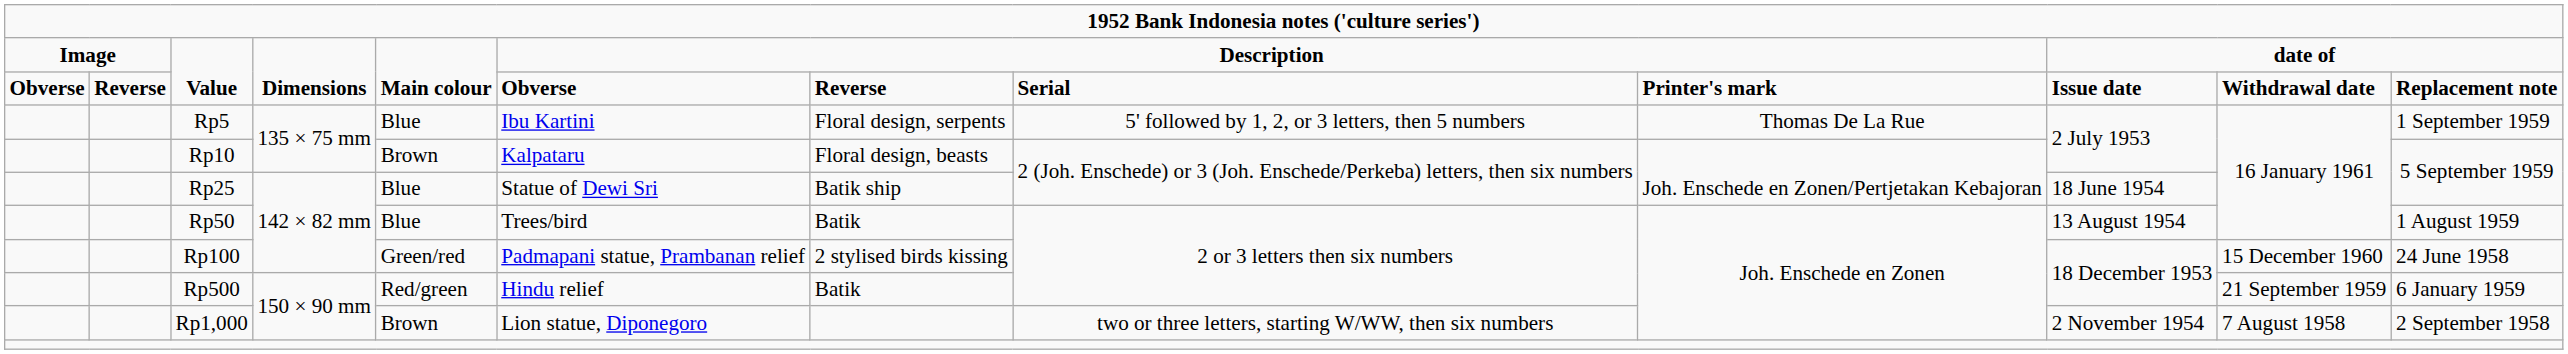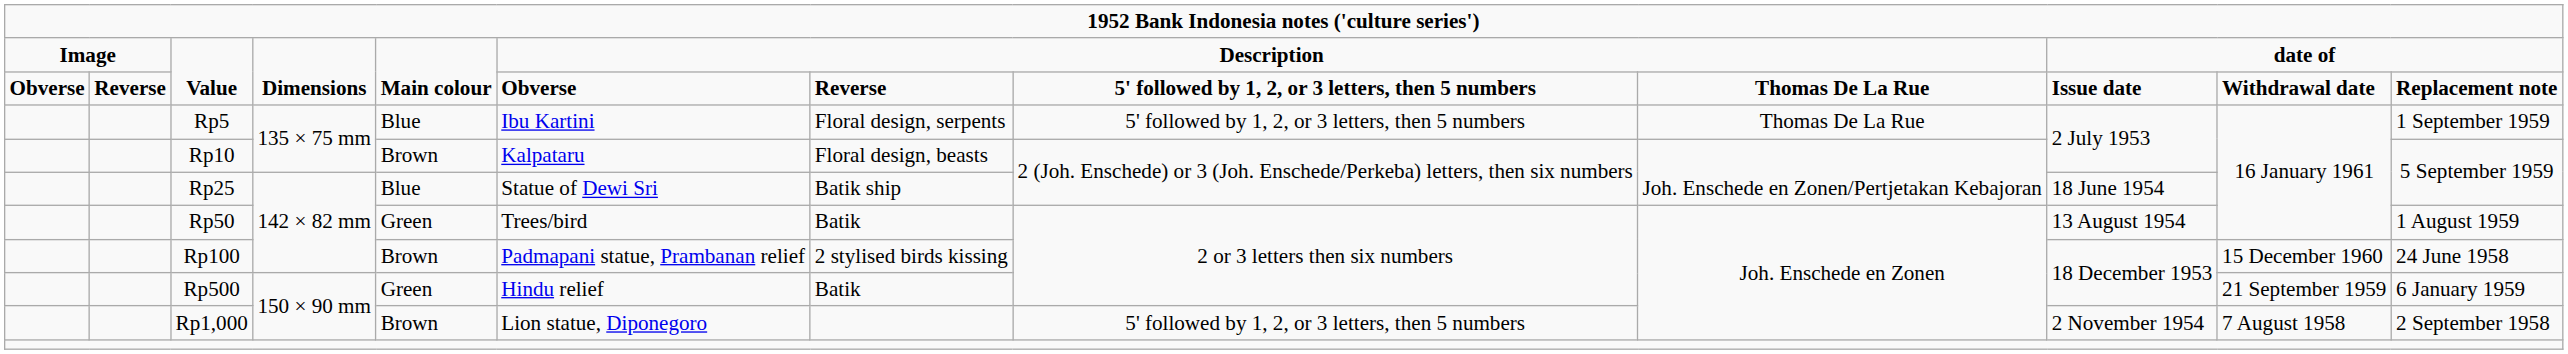 <table class="wikitable" >
 <tr style="text-align:center; font-weight:bold; vertical-align:bottom;">
 <td colspan="12">1952 Bank Indonesia notes ('culture series')</td>
 </tr>
 <tr style="text-align:center; font-weight:bold; vertical-align:bottom;">
 <td colspan="2">Image</td>
 <td rowspan="2">Value</td>
 <td rowspan="2">Dimensions</td>
 <td rowspan="2">Main colour</td>
 <td colspan="4">Description</td>
 <td colspan="3">date of</td>
 </tr>
 <tr style="font-weight:bold; vertical-align:bottom;">
 <td>Obverse</td>
 <td>Reverse</td>
 <td>Obverse</td>
 <td>Reverse</td>
-<td>Serial</td>
-<td>Printer's mark</td>
+<td style="text-align:center;">5' followed by 1, 2, or 3 letters, then 5 numbers</td>
+<td style="text-align:center;">Thomas De La Rue</td>
 <td>Issue date</td>
 <td>Withdrawal date</td>
 <td>Replacement note</td>
 </tr>
 <tr>
 <td style="font-weight:bold; vertical-align:bottom;"></td>
 <td style="font-weight:bold; vertical-align:bottom;"></td>
 <td style="text-align:center;">Rp5</td>
 <td rowspan="2" style="text-align:center;">135  × 75 mm</td>
 <td>Blue</td>
 <td style="vertical-align:bottom;"><a href='#'>Ibu Kartini</a></td>
 <td style="vertical-align:bottom;">Floral design, serpents</td>
 <td style="text-align:center;">5' followed by 1, 2, or 3 letters, then 5 numbers</td>
 <td style="text-align:center;">Thomas De La Rue</td>
 <td rowspan="2">2 July 1953</td>
 <td rowspan="4" style="text-align:center;">16 January 1961</td>
 <td style="vertical-align:bottom;">1 September 1959</td>
 </tr>
 <tr>
 <td style="font-weight:bold; vertical-align:bottom;"></td>
 <td style="font-weight:bold; vertical-align:bottom;"></td>
 <td style="text-align:center;">Rp10</td>
 <td>Brown</td>
 <td style="vertical-align:bottom;"><a href='#'>Kalpataru</a></td>
 <td style="vertical-align:bottom;">Floral design, beasts</td>
 <td rowspan="2" style="text-align:center;">2 (Joh. Enschede) or 3 (Joh. Enschede/Perkeba) letters, then six numbers</td>
 <td rowspan="2" style="text-align:center; vertical-align:bottom;">Joh. Enschede en Zonen/Pertjetakan Kebajoran</td>
 <td rowspan="2" style="text-align:center;">5 September 1959</td>
 </tr>
 <tr>
 <td style="font-weight:bold; vertical-align:bottom;"></td>
 <td style="font-weight:bold; vertical-align:bottom;"></td>
 <td style="text-align:center;">Rp25</td>
 <td rowspan="3" style="text-align:center;">142  × 82 mm</td>
 <td>Blue</td>
 <td style="vertical-align:bottom;">Statue of <a href='#'>Dewi Sri</a></td>
 <td style="vertical-align:bottom;">Batik ship</td>
 <td>18 June 1954</td>
 </tr>
 <tr>
 <td style="font-weight:bold; vertical-align:bottom;"></td>
 <td style="font-weight:bold; vertical-align:bottom;"></td>
 <td style="text-align:center;">Rp50</td>
-<td>Blue</td>
+<td>Green</td>
 <td style="vertical-align:bottom;">Trees/bird</td>
 <td style="vertical-align:bottom;">Batik</td>
 <td rowspan="3" style="text-align:center;">2 or 3 letters then six numbers</td>
 <td rowspan="4" style="text-align:center;">Joh. Enschede en Zonen</td>
 <td>13 August 1954</td>
 <td style="vertical-align:bottom;">1 August 1959</td>
 </tr>
 <tr>
 <td style="font-weight:bold; vertical-align:bottom;"></td>
 <td style="font-weight:bold; vertical-align:bottom;"></td>
 <td style="text-align:center;">Rp100</td>
-<td>Green/red</td>
+<td>Brown</td>
 <td><a href='#'>Padmapani</a> statue, <a href='#'>Prambanan</a> relief</td>
 <td style="vertical-align:bottom;">2 stylised birds kissing</td>
 <td rowspan="2">18 December 1953</td>
 <td style="vertical-align:bottom;">15 December 1960</td>
 <td>24 June 1958</td>
 </tr>
 <tr>
 <td style="font-weight:bold; vertical-align:bottom;"></td>
 <td style="font-weight:bold; vertical-align:bottom;"></td>
 <td style="text-align:center;">Rp500</td>
 <td rowspan="2" style="text-align:center;">150  × 90 mm</td>
-<td>Red/green</td>
+<td>Green</td>
 <td><a href='#'>Hindu</a> relief</td>
 <td style="vertical-align:bottom;">Batik</td>
 <td style="vertical-align:bottom;">21 September 1959</td>
 <td style="vertical-align:bottom;">6 January 1959</td>
 </tr>
 <tr>
 <td style="font-weight:bold; vertical-align:bottom;"></td>
 <td style="font-weight:bold; vertical-align:bottom;"></td>
 <td style="text-align:center;">Rp1,000</td>
 <td>Brown</td>
 <td>Lion statue, <a href='#'>Diponegoro</a></td>
 <td style="vertical-align:bottom;"></td>
-<td style="text-align:center;">two or three letters, starting W/WW, then six numbers</td>
+<td style="text-align:center;">5' followed by 1, 2, or 3 letters, then 5 numbers</td>
 <td>2 November 1954</td>
 <td style="vertical-align:bottom;">7 August 1958</td>
 <td style="vertical-align:bottom;">2 September 1958</td>
 </tr>
 <tr style="text-align:center; vertical-align:bottom;">
 <td colspan="12"></td>
 </tr>
 </table>
